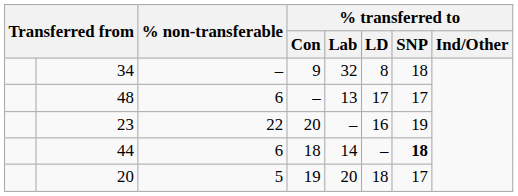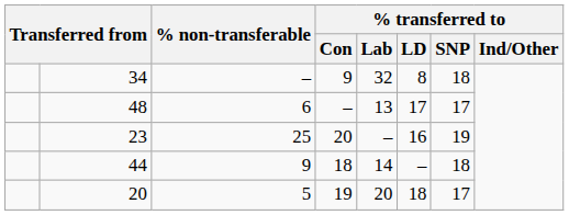 <table class="wikitable" style="text-align:right;">
 <tr>
 <th rowspan="2" colspan="2">Transferred from</th>
 <th rowspan="2">% non-transferable</th>
 <th colspan="5">% transferred to</th>
 </tr>
 <tr>
 <th>Con</th>
 <th>Lab</th>
 <th>LD</th>
 <th>SNP</th>
 <th>Ind/Other</th>
 </tr>
 <tr>
 <td></td>
 <td>34</td>
 <td>–</td>
 <td>9</td>
 <td>32</td>
 <td>8</td>
 <td>18</td>
 </tr>
 <tr>
 <td></td>
 <td>48</td>
 <td>6</td>
 <td>–</td>
 <td>13</td>
 <td>17</td>
 <td>17</td>
 </tr>
 <tr>
 <td></td>
 <td>23</td>
-<td>22</td>
+<td>25</td>
 <td>20</td>
 <td>–</td>
 <td>16</td>
 <td>19</td>
 </tr>
 <tr>
 <td></td>
 <td>44</td>
-<td>6</td>
+<td>9</td>
 <td>18</td>
 <td>14</td>
 <td>–</td>
-<td><strong>18</strong></td>
+<td>18</td>
 </tr>
 <tr>
 <td></td>
 <td>20</td>
 <td>5</td>
 <td>19</td>
 <td>20</td>
 <td>18</td>
 <td>17</td>
 </tr>
 </table>
